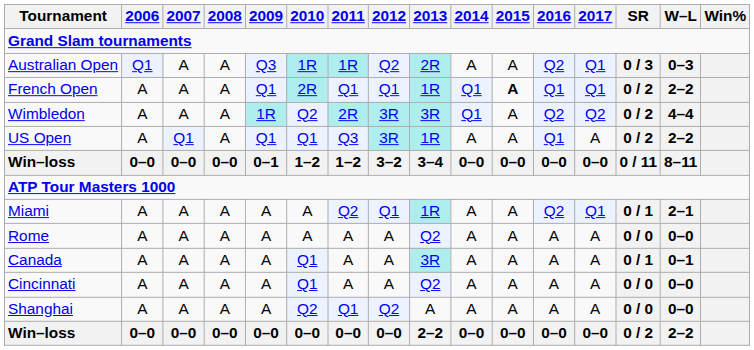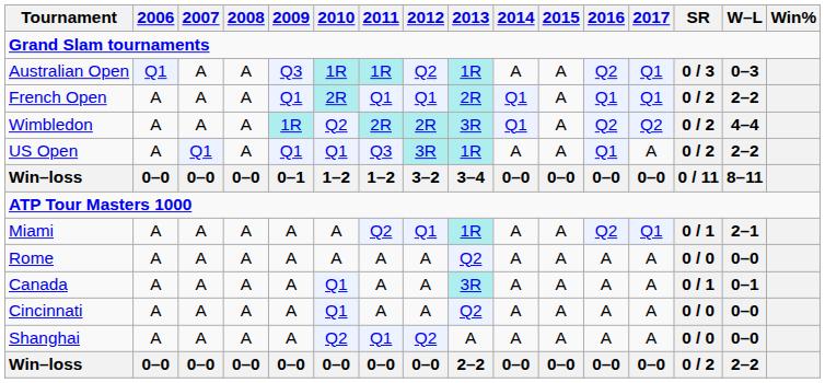 <table class=wikitable style=text-align:center>
 <tr>
 <th>Tournament</th>
 <th><a href='#'>2006</a></th>
 <th><a href='#'>2007</a></th>
 <th><a href='#'>2008</a></th>
 <th><a href='#'>2009</a></th>
 <th><a href='#'>2010</a></th>
 <th><a href='#'>2011</a></th>
 <th><a href='#'>2012</a></th>
 <th><a href='#'>2013</a></th>
 <th><a href='#'>2014</a></th>
 <th><a href='#'>2015</a></th>
 <th><a href='#'>2016</a></th>
 <th><a href='#'>2017</a></th>
 <th>SR</th>
 <th>W–L</th>
 <th>Win%</th>
 </tr>
 <tr>
 <td colspan=25 style=text-align:left><a href='#'><strong>Grand Slam tournaments</strong></a></td>
 </tr>
 <tr>
 <td align=left><a href='#'>Australian Open</a></td>
 <td bgcolor=ecf2ff><a href='#'>Q1</a></td>
 <td>A</td>
 <td>A</td>
 <td bgcolor=ecf2ff><a href='#'>Q3</a></td>
 <td bgcolor=afeeee><a href='#'>1R</a></td>
 <td bgcolor=afeeee><a href='#'>1R</a></td>
 <td bgcolor=ecf2ff><a href='#'>Q2</a></td>
-<td bgcolor=afeeee><a href='#'>2R</a></td>
+<td bgcolor=afeeee><a href='#'>1R</a></td>
 <td>A</td>
 <td>A</td>
 <td bgcolor=ecf2ff><a href='#'>Q2</a></td>
 <td bgcolor=ecf2ff><a href='#'>Q1</a></td>
 <th>0 / 3</th>
 <th>0–3</th>
 <th></th>
 </tr>
 <tr>
 <td align=left><a href='#'>French Open</a></td>
 <td>A</td>
 <td>A</td>
 <td>A</td>
 <td bgcolor=ecf2ff><a href='#'>Q1</a></td>
 <td bgcolor=afeeee><a href='#'>2R</a></td>
 <td bgcolor=ecf2ff><a href='#'>Q1</a></td>
 <td bgcolor=ecf2ff><a href='#'>Q1</a></td>
-<td bgcolor=afeeee><a href='#'>1R</a></td>
+<td bgcolor=afeeee><a href='#'>2R</a></td>
 <td bgcolor=ecf2ff><a href='#'>Q1</a></td>
-<td><strong>A</strong></td>
+<td>A</td>
 <td bgcolor=ecf2ff><a href='#'>Q1</a></td>
 <td bgcolor=ecf2ff><a href='#'>Q1</a></td>
 <th>0 / 2</th>
 <th>2–2</th>
 <th></th>
 </tr>
 <tr>
 <td align=left><a href='#'>Wimbledon</a></td>
 <td>A</td>
 <td>A</td>
 <td>A</td>
 <td bgcolor=afeeee><a href='#'>1R</a></td>
 <td bgcolor=ecf2ff><a href='#'>Q2</a></td>
 <td bgcolor=afeeee><a href='#'>2R</a></td>
-<td bgcolor=afeeee><a href='#'>3R</a></td>
+<td bgcolor=afeeee><a href='#'>2R</a></td>
 <td bgcolor=afeeee><a href='#'>3R</a></td>
 <td bgcolor=ecf2ff><a href='#'>Q1</a></td>
 <td>A</td>
 <td bgcolor=ecf2ff><a href='#'>Q2</a></td>
 <td bgcolor=ecf2ff><a href='#'>Q2</a></td>
 <th>0 / 2</th>
 <th>4–4</th>
 <th></th>
 </tr>
 <tr>
 <td align=left><a href='#'>US Open</a></td>
 <td>A</td>
 <td bgcolor=ecf2ff><a href='#'>Q1</a></td>
 <td>A</td>
 <td bgcolor=ecf2ff><a href='#'>Q1</a></td>
 <td bgcolor=ecf2ff><a href='#'>Q1</a></td>
 <td bgcolor=ecf2ff><a href='#'>Q3</a></td>
 <td bgcolor=afeeee><a href='#'>3R</a></td>
 <td bgcolor=afeeee><a href='#'>1R</a></td>
 <td>A</td>
 <td>A</td>
 <td bgcolor=ecf2ff><a href='#'>Q1</a></td>
 <td>A</td>
 <th>0 / 2</th>
 <th>2–2</th>
 <th></th>
 </tr>
 <tr>
 <th style=text-align:left>Win–loss</th>
 <th>0–0</th>
 <th>0–0</th>
 <th>0–0</th>
 <th>0–1</th>
 <th>1–2</th>
 <th>1–2</th>
 <th>3–2</th>
 <th>3–4</th>
 <th>0–0</th>
 <th>0–0</th>
 <th>0–0</th>
 <th>0–0</th>
 <th>0 / 11</th>
 <th>8–11</th>
 <th></th>
 </tr>
 <tr>
 <td colspan=25 style=text-align:left><strong><a href='#'>ATP Tour Masters 1000</a></strong></td>
 </tr>
 <tr>
 <td align=left><a href='#'>Miami</a></td>
 <td>A</td>
 <td>A</td>
 <td>A</td>
 <td>A</td>
 <td>A</td>
 <td bgcolor=ecf2ff><a href='#'>Q2</a></td>
 <td bgcolor=ecf2ff><a href='#'>Q1</a></td>
 <td bgcolor=afeeee><a href='#'>1R</a></td>
 <td>A</td>
 <td>A</td>
 <td bgcolor=ecf2ff><a href='#'>Q2</a></td>
 <td bgcolor=ecf2ff><a href='#'>Q1</a></td>
 <th>0 / 1</th>
 <th>2–1</th>
 <th></th>
 </tr>
 <tr>
 <td align=left><a href='#'>Rome</a></td>
 <td>A</td>
 <td>A</td>
 <td>A</td>
 <td>A</td>
 <td>A</td>
 <td>A</td>
 <td>A</td>
 <td bgcolor=ecf2ff><a href='#'>Q2</a></td>
 <td>A</td>
 <td>A</td>
 <td>A</td>
 <td>A</td>
 <th>0 / 0</th>
 <th>0–0</th>
 <th></th>
 </tr>
 <tr>
 <td align=left><a href='#'>Canada</a></td>
 <td>A</td>
 <td>A</td>
 <td>A</td>
 <td>A</td>
 <td bgcolor=ecf2ff><a href='#'>Q1</a></td>
 <td>A</td>
 <td>A</td>
 <td bgcolor=afeeee><a href='#'>3R</a></td>
 <td>A</td>
 <td>A</td>
 <td>A</td>
 <td>A</td>
 <th>0 / 1</th>
 <th>0–1</th>
 <th></th>
 </tr>
 <tr>
 <td align=left><a href='#'>Cincinnati</a></td>
 <td>A</td>
 <td>A</td>
 <td>A</td>
 <td>A</td>
 <td bgcolor=ecf2ff><a href='#'>Q1</a></td>
 <td>A</td>
 <td>A</td>
 <td bgcolor=ecf2ff><a href='#'>Q2</a></td>
 <td>A</td>
 <td>A</td>
 <td>A</td>
 <td>A</td>
 <th>0 / 0</th>
 <th>0–0</th>
 <th></th>
 </tr>
 <tr>
 <td align=left><a href='#'>Shanghai</a></td>
 <td>A</td>
 <td>A</td>
 <td>A</td>
 <td>A</td>
 <td bgcolor=ecf2ff><a href='#'>Q2</a></td>
 <td bgcolor=ecf2ff><a href='#'>Q1</a></td>
 <td bgcolor=ecf2ff><a href='#'>Q2</a></td>
 <td>A</td>
 <td>A</td>
 <td>A</td>
 <td>A</td>
 <td>A</td>
 <th>0 / 0</th>
 <th>0–0</th>
 <th></th>
 </tr>
 <tr>
 <th style=text-align:left>Win–loss</th>
 <th>0–0</th>
 <th>0–0</th>
 <th>0–0</th>
 <th>0–0</th>
 <th>0–0</th>
 <th>0–0</th>
 <th>0–0</th>
 <th>2–2</th>
 <th>0–0</th>
 <th>0–0</th>
 <th>0–0</th>
 <th>0–0</th>
 <th>0 / 2</th>
 <th>2–2</th>
 <th></th>
 </tr>
 </table>
